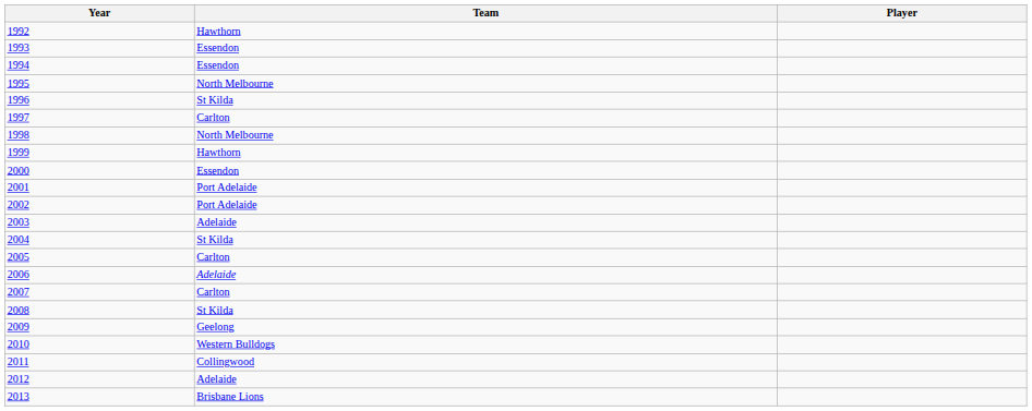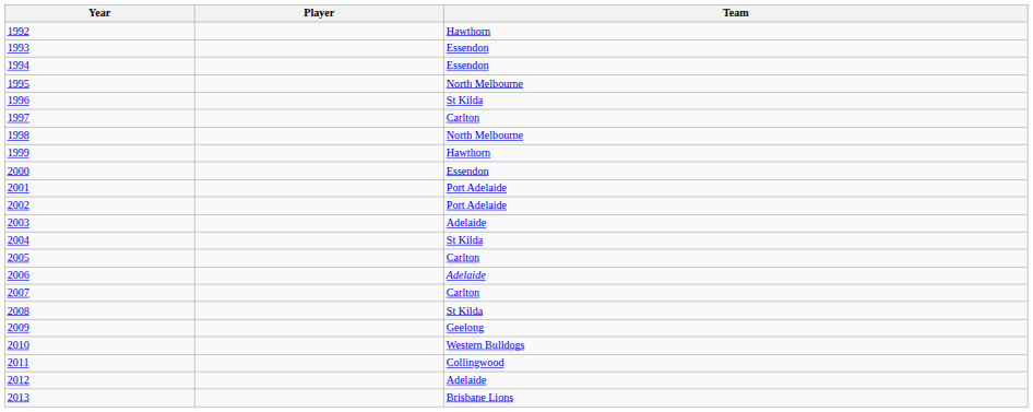 <table class="wikitable sortable" width=75%>
 <tr bgcolor=#efefef>
 <th>Year</th>
+<th>Player</th>
 <th>Team</th>
-<th>Player</th>
 </tr>
 <tr>
 <td><a href='#'>1992</a></td>
+<td></td>
 <td><a href='#'>Hawthorn</a></td>
-<td></td>
 </tr>
 <tr>
 <td><a href='#'>1993</a></td>
+<td></td>
 <td><a href='#'>Essendon</a></td>
-<td></td>
 </tr>
 <tr>
 <td><a href='#'>1994</a></td>
+<td></td>
 <td><a href='#'>Essendon</a></td>
-<td></td>
 </tr>
 <tr>
 <td><a href='#'>1995</a></td>
+<td></td>
 <td><a href='#'>North Melbourne</a></td>
-<td></td>
 </tr>
 <tr>
 <td><a href='#'>1996</a></td>
+<td></td>
 <td><a href='#'>St Kilda</a></td>
-<td></td>
 </tr>
 <tr>
 <td><a href='#'>1997</a></td>
+<td></td>
 <td><a href='#'>Carlton</a></td>
-<td></td>
 </tr>
 <tr>
 <td><a href='#'>1998</a></td>
+<td></td>
 <td><a href='#'>North Melbourne</a></td>
-<td></td>
 </tr>
 <tr>
 <td><a href='#'>1999</a></td>
+<td></td>
 <td><a href='#'>Hawthorn</a></td>
-<td></td>
 </tr>
 <tr>
 <td><a href='#'>2000</a></td>
+<td></td>
 <td><a href='#'>Essendon</a></td>
-<td></td>
 </tr>
 <tr>
 <td><a href='#'>2001</a></td>
+<td></td>
 <td><a href='#'>Port Adelaide</a></td>
-<td></td>
 </tr>
 <tr>
 <td><a href='#'>2002</a></td>
+<td></td>
 <td><a href='#'>Port Adelaide</a></td>
-<td></td>
 </tr>
 <tr>
 <td><a href='#'>2003</a></td>
+<td></td>
 <td><a href='#'>Adelaide</a></td>
-<td></td>
 </tr>
 <tr>
 <td><a href='#'>2004</a></td>
+<td></td>
 <td><a href='#'>St Kilda</a></td>
-<td></td>
 </tr>
 <tr>
 <td><a href='#'>2005</a></td>
+<td></td>
 <td><a href='#'>Carlton</a></td>
-<td></td>
 </tr>
 <tr>
 <td><a href='#'>2006</a></td>
+<td><em></em></td>
 <td><em><a href='#'>Adelaide</a></em></td>
-<td><em></em></td>
 </tr>
 <tr>
 <td><a href='#'>2007</a></td>
+<td></td>
 <td><a href='#'>Carlton</a></td>
-<td></td>
 </tr>
 <tr>
 <td><a href='#'>2008</a></td>
+<td></td>
 <td><a href='#'>St Kilda</a></td>
-<td></td>
 </tr>
 <tr>
 <td><a href='#'>2009</a></td>
+<td></td>
 <td><a href='#'>Geelong</a></td>
-<td></td>
 </tr>
 <tr>
 <td><a href='#'>2010</a></td>
+<td></td>
 <td><a href='#'>Western Bulldogs</a></td>
-<td></td>
 </tr>
 <tr>
 <td><a href='#'>2011</a></td>
+<td></td>
 <td><a href='#'>Collingwood</a></td>
-<td></td>
 </tr>
 <tr>
 <td><a href='#'>2012</a></td>
+<td></td>
 <td><a href='#'>Adelaide</a></td>
-<td></td>
 </tr>
 <tr>
 <td><a href='#'>2013</a></td>
+<td></td>
 <td><a href='#'>Brisbane Lions</a></td>
-<td></td>
 </tr>
 </table>
